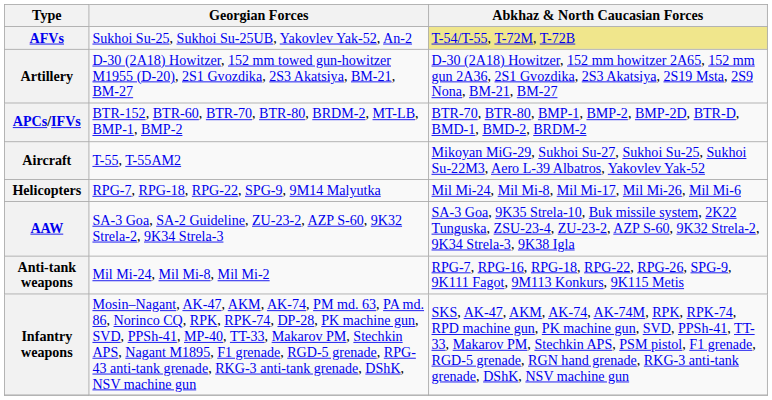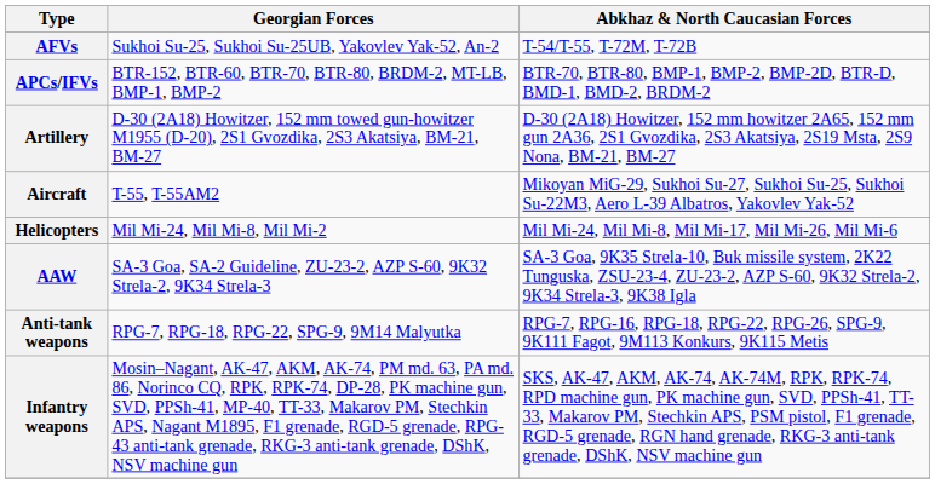 <table class="wikitable">
 <tr>
 <th width=10%>Type</th>
 <th width=40%>Georgian Forces</th>
 <th width=40%>Abkhaz & North Caucasian Forces</th>
 </tr>
 <tr>
 <th><a href='#'>AFVs</a></th>
 <td><a href='#'>Sukhoi Su-25</a>, <a href='#'>Sukhoi Su-25UB</a>, <a href='#'>Yakovlev Yak-52</a>, <a href='#'>An-2</a></td>
-<td style="background: khaki;"><a href='#'>T-54/T-55</a>, <a href='#'>T-72M</a>, <a href='#'>T-72B</a></td>
+<td><a href='#'>T-54/T-55</a>, <a href='#'>T-72M</a>, <a href='#'>T-72B</a></td>
+</tr>
+<tr>
+<th><a href='#'>APCs</a>/<a href='#'>IFVs</a></th>
+<td><a href='#'>BTR-152</a>, <a href='#'>BTR-60</a>, <a href='#'>BTR-70</a>, <a href='#'>BTR-80</a>, <a href='#'>BRDM-2</a>, <a href='#'>MT-LB</a>, <a href='#'>BMP-1</a>, <a href='#'>BMP-2</a></td>
+<td><a href='#'>BTR-70</a>, <a href='#'>BTR-80</a>, <a href='#'>BMP-1</a>, <a href='#'>BMP-2</a>, <a href='#'>BMP-2D</a>, <a href='#'>BTR-D</a>, <a href='#'>BMD-1</a>, <a href='#'>BMD-2</a>, <a href='#'>BRDM-2</a></td>
 </tr>
 <tr>
 <th>Artillery</th>
 <td><a href='#'>D-30 (2A18) Howitzer</a>, <a href='#'>152 mm towed gun-howitzer M1955 (D-20)</a>, <a href='#'>2S1 Gvozdika</a>, <a href='#'>2S3 Akatsiya</a>, <a href='#'>BM-21</a>, <a href='#'>BM-27</a></td>
 <td><a href='#'>D-30 (2A18) Howitzer</a>, <a href='#'>152 mm howitzer 2A65</a>, <a href='#'>152 mm gun 2A36</a>, <a href='#'>2S1 Gvozdika</a>, <a href='#'>2S3 Akatsiya</a>, <a href='#'>2S19 Msta</a>, <a href='#'>2S9 Nona</a>, <a href='#'>BM-21</a>, <a href='#'>BM-27</a></td>
-</tr>
-<tr>
-<th><a href='#'>APCs</a>/<a href='#'>IFVs</a></th>
-<td><a href='#'>BTR-152</a>, <a href='#'>BTR-60</a>, <a href='#'>BTR-70</a>, <a href='#'>BTR-80</a>, <a href='#'>BRDM-2</a>, <a href='#'>MT-LB</a>, <a href='#'>BMP-1</a>, <a href='#'>BMP-2</a></td>
-<td><a href='#'>BTR-70</a>, <a href='#'>BTR-80</a>, <a href='#'>BMP-1</a>, <a href='#'>BMP-2</a>, <a href='#'>BMP-2D</a>, <a href='#'>BTR-D</a>, <a href='#'>BMD-1</a>, <a href='#'>BMD-2</a>, <a href='#'>BRDM-2</a></td>
 </tr>
 <tr>
 <th>Aircraft</th>
 <td><a href='#'>T-55</a>, <a href='#'>T-55AM2</a></td>
 <td><a href='#'>Mikoyan MiG-29</a>, <a href='#'>Sukhoi Su-27</a>, <a href='#'>Sukhoi Su-25</a>, <a href='#'>Sukhoi Su-22M3</a>, <a href='#'>Aero L-39 Albatros</a>, <a href='#'>Yakovlev Yak-52</a></td>
 </tr>
 <tr>
 <th>Helicopters</th>
-<td><a href='#'>RPG-7</a>, <a href='#'>RPG-18</a>, <a href='#'>RPG-22</a>, <a href='#'>SPG-9</a>, <a href='#'>9M14 Malyutka</a></td>
+<td><a href='#'>Mil Mi-24</a>, <a href='#'>Mil Mi-8</a>, <a href='#'>Mil Mi-2</a></td>
 <td><a href='#'>Mil Mi-24</a>, <a href='#'>Mil Mi-8</a>, <a href='#'>Mil Mi-17</a>, <a href='#'>Mil Mi-26</a>, <a href='#'>Mil Mi-6</a></td>
 </tr>
 <tr>
 <th><a href='#'>AAW</a></th>
 <td><a href='#'>SA-3 Goa</a>, <a href='#'>SA-2 Guideline</a>, <a href='#'>ZU-23-2</a>, <a href='#'>AZP S-60</a>, <a href='#'>9K32 Strela-2</a>, <a href='#'>9K34 Strela-3</a></td>
 <td><a href='#'>SA-3 Goa</a>, <a href='#'>9K35 Strela-10</a>, <a href='#'>Buk missile system</a>, <a href='#'>2K22 Tunguska</a>, <a href='#'>ZSU-23-4</a>, <a href='#'>ZU-23-2</a>, <a href='#'>AZP S-60</a>, <a href='#'>9K32 Strela-2</a>, <a href='#'>9K34 Strela-3</a>, <a href='#'>9K38 Igla</a></td>
 </tr>
 <tr>
 <th>Anti-tank weapons</th>
-<td><a href='#'>Mil Mi-24</a>, <a href='#'>Mil Mi-8</a>, <a href='#'>Mil Mi-2</a></td>
+<td><a href='#'>RPG-7</a>, <a href='#'>RPG-18</a>, <a href='#'>RPG-22</a>, <a href='#'>SPG-9</a>, <a href='#'>9M14 Malyutka</a></td>
 <td><a href='#'>RPG-7</a>, <a href='#'>RPG-16</a>, <a href='#'>RPG-18</a>, <a href='#'>RPG-22</a>, <a href='#'>RPG-26</a>, <a href='#'>SPG-9</a>, <a href='#'>9K111 Fagot</a>, <a href='#'>9M113 Konkurs</a>, <a href='#'>9K115 Metis</a></td>
 </tr>
 <tr>
 <th>Infantry weapons</th>
 <td><a href='#'>Mosin–Nagant</a>, <a href='#'>AK-47</a>, <a href='#'>AKM</a>, <a href='#'>AK-74</a>, <a href='#'>PM md. 63</a>, <a href='#'>PA md. 86</a>, <a href='#'>Norinco CQ</a>, <a href='#'>RPK</a>, <a href='#'>RPK-74</a>, <a href='#'>DP-28</a>, <a href='#'>PK machine gun</a>, <a href='#'>SVD</a>, <a href='#'>PPSh-41</a>, <a href='#'>MP-40</a>, <a href='#'>TT-33</a>, <a href='#'>Makarov PM</a>, <a href='#'>Stechkin APS</a>, <a href='#'>Nagant M1895</a>, <a href='#'>F1 grenade</a>, <a href='#'>RGD-5 grenade</a>, <a href='#'>RPG-43 anti-tank grenade</a>, <a href='#'>RKG-3 anti-tank grenade</a>, <a href='#'>DShK</a>, <a href='#'>NSV machine gun</a></td>
 <td><a href='#'>SKS</a>, <a href='#'>AK-47</a>, <a href='#'>AKM</a>, <a href='#'>AK-74</a>, <a href='#'>AK-74M</a>, <a href='#'>RPK</a>, <a href='#'>RPK-74</a>, <a href='#'>RPD machine gun</a>, <a href='#'>PK machine gun</a>, <a href='#'>SVD</a>, <a href='#'>PPSh-41</a>, <a href='#'>TT-33</a>, <a href='#'>Makarov PM</a>, <a href='#'>Stechkin APS</a>, <a href='#'>PSM pistol</a>, <a href='#'>F1 grenade</a>, <a href='#'>RGD-5 grenade</a>, <a href='#'>RGN hand grenade</a>, <a href='#'>RKG-3 anti-tank grenade</a>, <a href='#'>DShK</a>, <a href='#'>NSV machine gun</a></td>
 </tr>
 <tr>
 </tr>
 </table>
